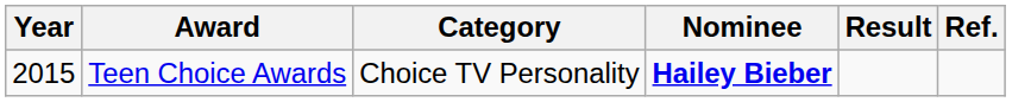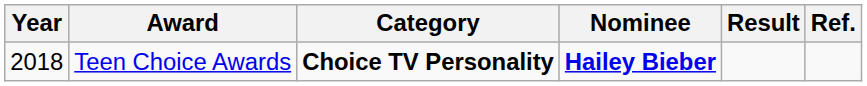 <table class="wikitable">
 <tr>
 <th>Year</th>
 <th>Award</th>
 <th>Category</th>
 <th>Nominee</th>
 <th>Result</th>
 <th>Ref.</th>
 </tr>
 <tr>
-<td>2015</td>
+<td>2018</td>
 <td><a href='#'>Teen Choice Awards</a></td>
-<td>Choice TV Personality</td>
+<td><strong>Choice TV Personality</strong></td>
 <td><strong><a href='#'>Hailey Bieber</a></strong></td>
 <td></td>
 <td></td>
 </tr>
 </table>
